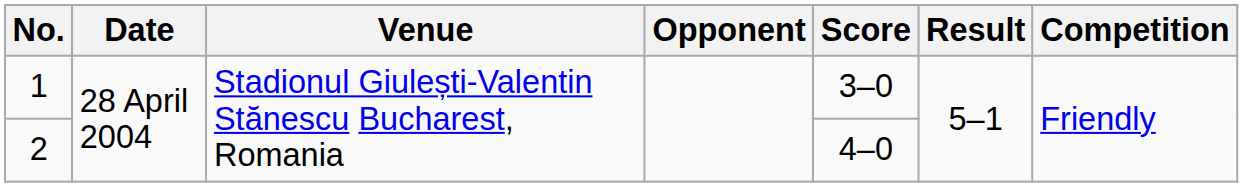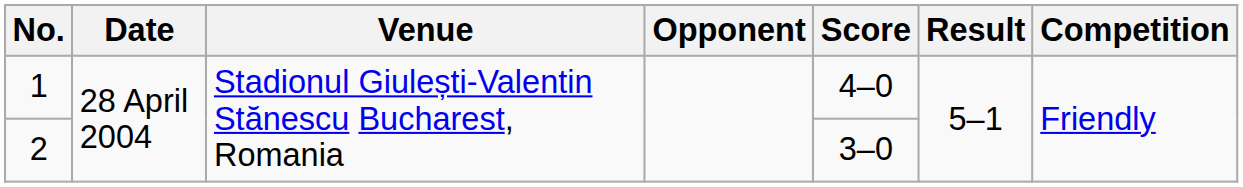 <table class="wikitable sortable">
 <tr>
 <th scope="col">No.</th>
 <th scope="col">Date</th>
 <th scope="col">Venue</th>
 <th scope="col">Opponent</th>
 <th scope="col">Score</th>
 <th scope="col">Result</th>
 <th scope="col">Competition</th>
 </tr>
 <tr>
 <td align="center">1</td>
 <td rowspan="2">28 April 2004</td>
 <td rowspan="2"><a href='#'>Stadionul Giulești-Valentin Stănescu</a> <a href='#'>Bucharest</a>, Romania</td>
 <td rowspan="2"></td>
-<td align="center">3–0</td>
+<td align="center">4–0</td>
 <td rowspan="2" style="text-align:center">5–1</td>
 <td rowspan="2"><a href='#'>Friendly</a></td>
 </tr>
 <tr>
 <td align="center">2</td>
-<td align="center">4–0</td>
+<td align="center">3–0</td>
 </tr>
 </table>
